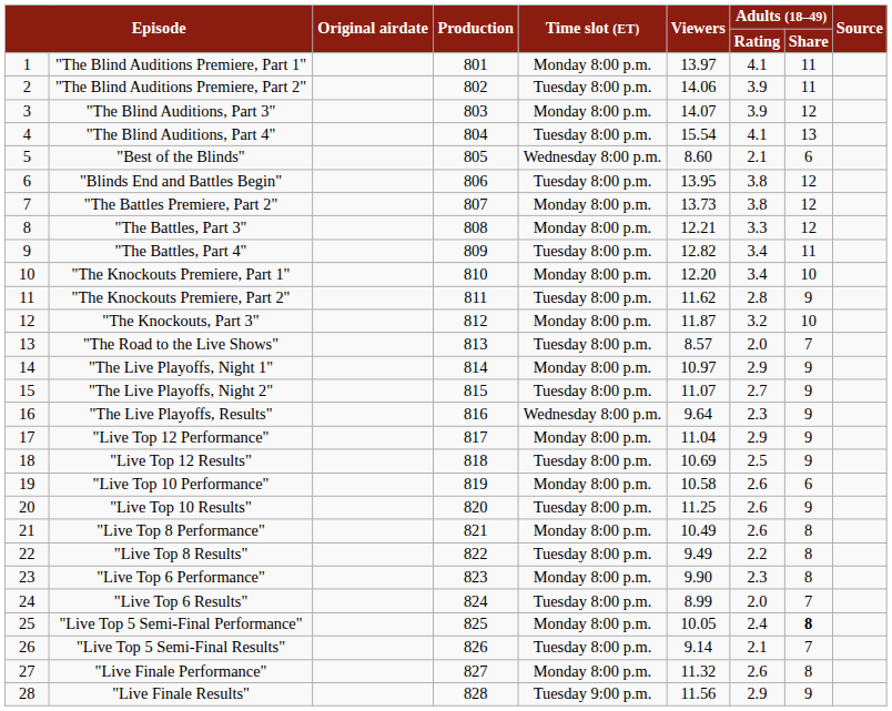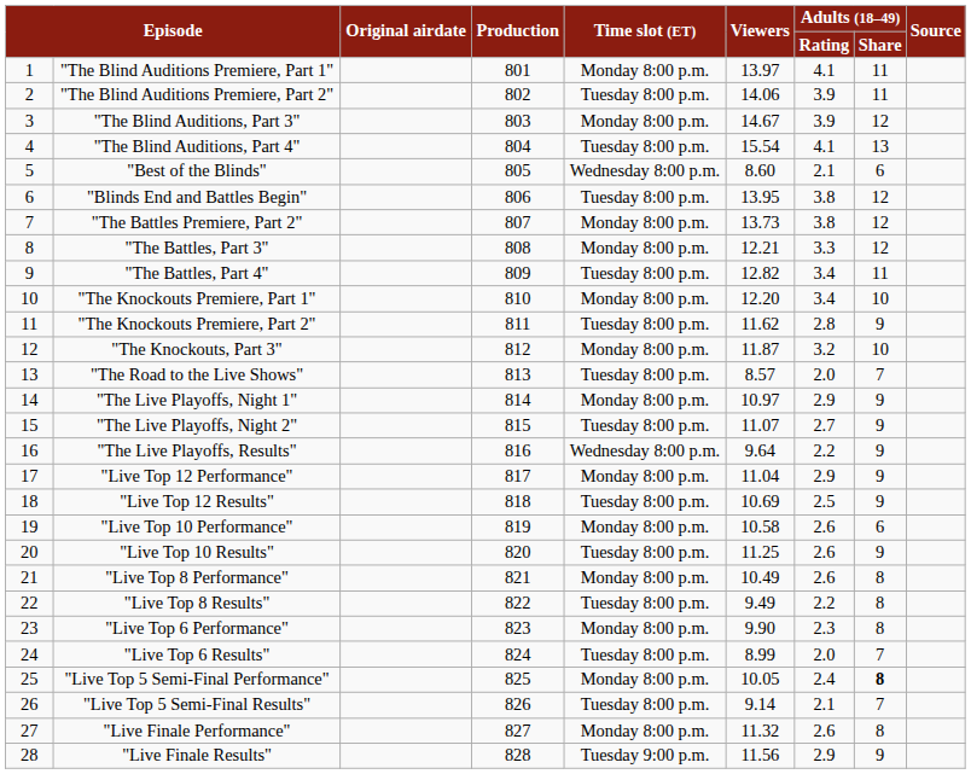 <table class="wikitable" style="text-align:center; line-height:16px; width:100%;">
 <tr>
 <th style="background:#8b1c10; color:white;" rowspan="2" colspan="2">Episode</th>
 <th style="background:#8b1c10; color:white;" rowspan="2">Original airdate</th>
 <th style="background:#8b1c10; color:white;" rowspan="2">Production</th>
 <th style="background:#8b1c10; color:white;" rowspan="2">Time slot <small>(ET)</small></th>
 <th style="background:#8b1c10; color:white;" rowspan="2">Viewers<br><small></small></th>
 <th style="background:#8b1c10; color:white;" colspan="2">Adults <small>(18–49)</small></th>
 <th rowspan="2" style="background:#8b1c10; color:white; width:05%;">Source</th>
 </tr>
 <tr>
 <th style="background:#8b1c10; color:white;">Rating</th>
 <th style="background:#8b1c10; color:white;">Share</th>
 </tr>
 <tr>
 <td style="width:05%;">1</td>
 <td>"The Blind Auditions Premiere, Part 1"</td>
 <td></td>
 <td>801</td>
 <td>Monday 8:00 p.m.</td>
 <td>13.97</td>
 <td>4.1</td>
 <td>11</td>
 <td></td>
 </tr>
 <tr>
 <td style="width:05%;">2</td>
 <td>"The Blind Auditions Premiere, Part 2"</td>
 <td></td>
 <td>802</td>
 <td>Tuesday 8:00 p.m.</td>
 <td>14.06</td>
 <td>3.9</td>
 <td>11</td>
 <td></td>
 </tr>
 <tr>
 <td style="width:05%;">3</td>
 <td>"The Blind Auditions, Part 3"</td>
 <td></td>
 <td>803</td>
 <td>Monday 8:00 p.m.</td>
-<td>14.07</td>
+<td>14.67</td>
 <td>3.9</td>
 <td>12</td>
 <td></td>
 </tr>
 <tr>
 <td style="width:05%;">4</td>
 <td>"The Blind Auditions, Part 4"</td>
 <td></td>
 <td>804</td>
 <td>Tuesday 8:00 p.m.</td>
 <td>15.54</td>
 <td>4.1</td>
 <td>13</td>
 <td></td>
 </tr>
 <tr>
 <td style="width:05%;">5</td>
 <td>"Best of the Blinds"</td>
 <td></td>
 <td>805</td>
 <td>Wednesday 8:00 p.m.</td>
 <td>8.60</td>
 <td>2.1</td>
 <td>6</td>
 <td></td>
 </tr>
 <tr>
 <td style="width:05%;">6</td>
 <td>"Blinds End and Battles Begin"</td>
 <td></td>
 <td>806</td>
 <td>Tuesday 8:00 p.m.</td>
 <td>13.95</td>
 <td>3.8</td>
 <td>12</td>
 <td></td>
 </tr>
 <tr>
 <td style="width:05%;">7</td>
 <td>"The Battles Premiere, Part 2"</td>
 <td></td>
 <td>807</td>
 <td>Monday 8:00 p.m.</td>
 <td>13.73</td>
 <td>3.8</td>
 <td>12</td>
 <td></td>
 </tr>
 <tr>
 <td style="width:05%;">8</td>
 <td>"The Battles, Part 3"</td>
 <td></td>
 <td>808</td>
 <td>Monday 8:00 p.m.</td>
 <td>12.21</td>
 <td>3.3</td>
 <td>12</td>
 <td></td>
 </tr>
 <tr>
 <td style="width:05%;">9</td>
 <td>"The Battles, Part 4"</td>
 <td></td>
 <td>809</td>
 <td>Tuesday 8:00 p.m.</td>
 <td>12.82</td>
 <td>3.4</td>
 <td>11</td>
 <td></td>
 </tr>
 <tr>
 <td style="width:05%;">10</td>
 <td>"The Knockouts Premiere, Part 1"</td>
 <td></td>
 <td>810</td>
 <td>Monday 8:00 p.m.</td>
 <td>12.20</td>
 <td>3.4</td>
 <td>10</td>
 <td></td>
 </tr>
 <tr>
 <td style="width:05%;">11</td>
 <td>"The Knockouts Premiere, Part 2"</td>
 <td></td>
 <td>811</td>
 <td>Tuesday 8:00 p.m.</td>
 <td>11.62</td>
 <td>2.8</td>
 <td>9</td>
 <td></td>
 </tr>
 <tr>
 <td style="width:05%;">12</td>
 <td>"The Knockouts, Part 3"</td>
 <td></td>
 <td>812</td>
 <td>Monday 8:00 p.m.</td>
 <td>11.87</td>
 <td>3.2</td>
 <td>10</td>
 <td></td>
 </tr>
 <tr>
 <td style="width:05%;">13</td>
 <td>"The Road to the Live Shows"</td>
 <td></td>
 <td>813</td>
 <td>Tuesday 8:00 p.m.</td>
 <td>8.57</td>
 <td>2.0</td>
 <td>7</td>
 <td></td>
 </tr>
 <tr>
 <td style="width:05%;">14</td>
 <td>"The Live Playoffs, Night 1"</td>
 <td></td>
 <td>814</td>
 <td>Monday 8:00 p.m.</td>
 <td>10.97</td>
 <td>2.9</td>
 <td>9</td>
 <td></td>
 </tr>
 <tr>
 <td style="width:05%;">15</td>
 <td>"The Live Playoffs, Night 2"</td>
 <td></td>
 <td>815</td>
 <td>Tuesday 8:00 p.m.</td>
 <td>11.07</td>
 <td>2.7</td>
 <td>9</td>
 <td></td>
 </tr>
 <tr>
 <td style="width:05%;">16</td>
 <td>"The Live Playoffs, Results"</td>
 <td></td>
 <td>816</td>
 <td>Wednesday 8:00 p.m.</td>
 <td>9.64</td>
-<td>2.3</td>
+<td>2.2</td>
 <td>9</td>
 <td></td>
 </tr>
 <tr>
 <td style="width:05%;">17</td>
 <td>"Live Top 12 Performance"</td>
 <td></td>
 <td>817</td>
 <td>Monday 8:00 p.m.</td>
 <td>11.04</td>
 <td>2.9</td>
 <td>9</td>
 <td></td>
 </tr>
 <tr>
 <td style="width:05%;">18</td>
 <td>"Live Top 12 Results"</td>
 <td></td>
 <td>818</td>
 <td>Tuesday 8:00 p.m.</td>
 <td>10.69</td>
 <td>2.5</td>
 <td>9</td>
 <td></td>
 </tr>
 <tr>
 <td style="width:05%;">19</td>
 <td>"Live Top 10 Performance"</td>
 <td></td>
 <td>819</td>
 <td>Monday 8:00 p.m.</td>
 <td>10.58</td>
 <td>2.6</td>
 <td>6</td>
 <td></td>
 </tr>
 <tr>
 <td style="width:05%;">20</td>
 <td>"Live Top 10 Results"</td>
 <td></td>
 <td>820</td>
 <td>Tuesday 8:00 p.m.</td>
 <td>11.25</td>
 <td>2.6</td>
 <td>9</td>
 <td></td>
 </tr>
 <tr>
 <td style="width:05%;">21</td>
 <td>"Live Top 8 Performance"</td>
 <td></td>
 <td>821</td>
 <td>Monday 8:00 p.m.</td>
 <td>10.49</td>
 <td>2.6</td>
 <td>8</td>
 <td></td>
 </tr>
 <tr>
 <td style="width:05%;">22</td>
 <td>"Live Top 8 Results"</td>
 <td></td>
 <td>822</td>
 <td>Tuesday 8:00 p.m.</td>
 <td>9.49</td>
 <td>2.2</td>
 <td>8</td>
 <td></td>
 </tr>
 <tr>
 <td style="width:05%;">23</td>
 <td>"Live Top 6 Performance"</td>
 <td></td>
 <td>823</td>
 <td>Monday 8:00 p.m.</td>
 <td>9.90</td>
 <td>2.3</td>
 <td>8</td>
 <td></td>
 </tr>
 <tr>
 <td style="width:05%;">24</td>
 <td>"Live Top 6 Results"</td>
 <td></td>
 <td>824</td>
 <td>Tuesday 8:00 p.m.</td>
 <td>8.99</td>
 <td>2.0</td>
 <td>7</td>
 <td></td>
 </tr>
 <tr>
 <td style="width:05%;">25</td>
 <td>"Live Top 5 Semi-Final Performance"</td>
 <td></td>
 <td>825</td>
 <td>Monday 8:00 p.m.</td>
 <td>10.05</td>
 <td>2.4</td>
 <td><strong>8</strong></td>
 <td></td>
 </tr>
 <tr>
 <td style="width:05%;">26</td>
 <td>"Live Top 5 Semi-Final Results"</td>
 <td></td>
 <td>826</td>
 <td>Tuesday 8:00 p.m.</td>
 <td>9.14</td>
 <td>2.1</td>
 <td>7</td>
 <td></td>
 </tr>
 <tr>
 <td style="width:05%;">27</td>
 <td>"Live Finale Performance"</td>
 <td></td>
 <td>827</td>
 <td>Monday 8:00 p.m.</td>
 <td>11.32</td>
 <td>2.6</td>
 <td>8</td>
 <td></td>
 </tr>
 <tr>
 <td style="width:05%;">28</td>
 <td>"Live Finale Results"</td>
 <td></td>
 <td>828</td>
 <td>Tuesday 9:00 p.m.</td>
 <td>11.56</td>
 <td>2.9</td>
 <td>9</td>
 <td></td>
 </tr>
 </table>
